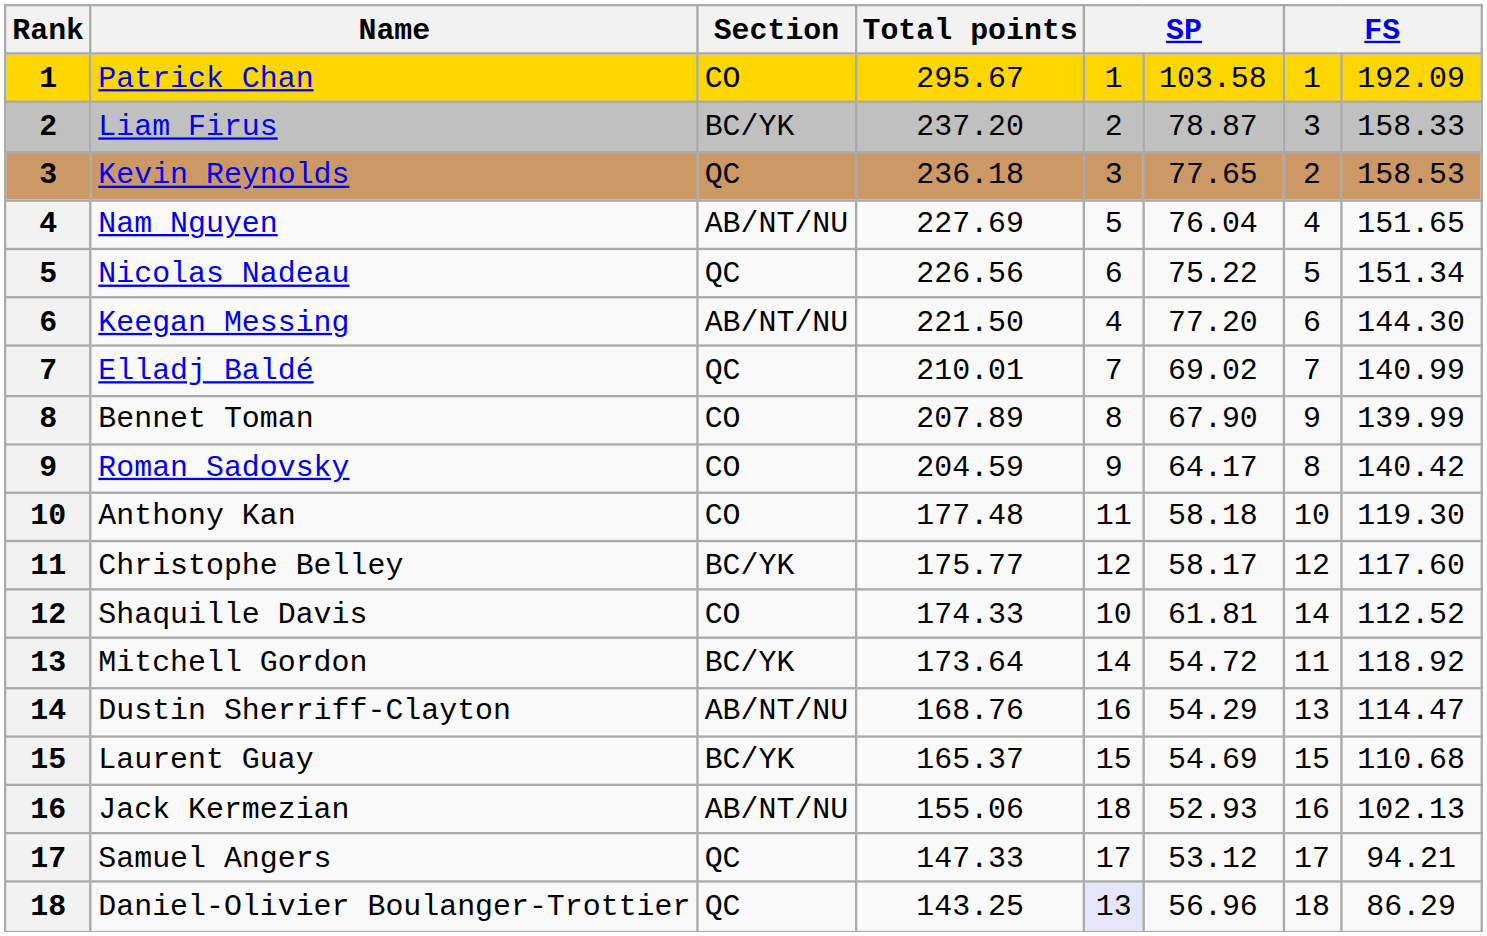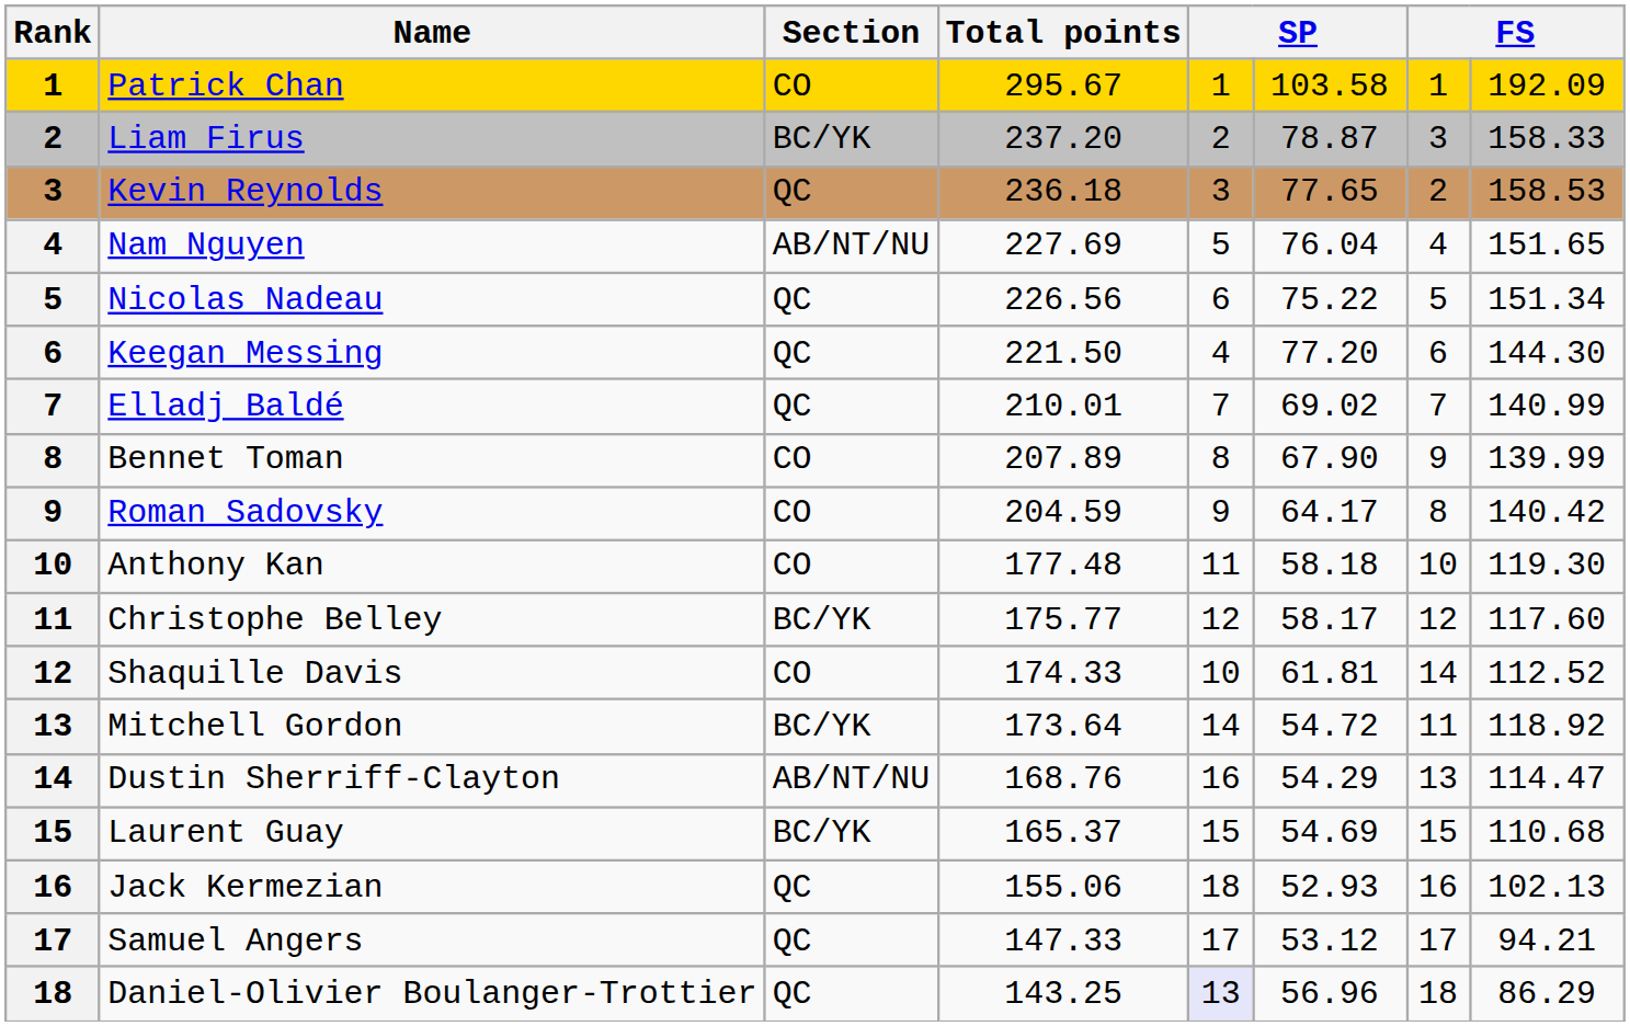 <table class="wikitable sortable">
 <tr>
 <th>Rank</th>
 <th>Name</th>
 <th>Section</th>
 <th>Total points</th>
 <th colspan="2" width="80px"><a href='#'>SP</a></th>
 <th colspan="2" width="80px"><a href='#'>FS</a></th>
 </tr>
 <tr bgcolor="gold">
 <td align="center"><strong>1</strong></td>
 <td><a href='#'>Patrick Chan</a></td>
 <td>CO</td>
 <td align="center">295.67</td>
 <td align="center">1</td>
 <td align="center">103.58</td>
 <td align="center">1</td>
 <td align="center">192.09</td>
 </tr>
 <tr bgcolor="silver">
 <td align="center"><strong>2</strong></td>
 <td><a href='#'>Liam Firus</a></td>
 <td>BC/YK</td>
 <td align="center">237.20</td>
 <td align="center">2</td>
 <td align="center">78.87</td>
 <td align="center">3</td>
 <td align="center">158.33</td>
 </tr>
 <tr bgcolor="cc9966">
 <td align="center"><strong>3</strong></td>
 <td><a href='#'>Kevin Reynolds</a></td>
 <td>QC</td>
 <td align="center">236.18</td>
 <td align="center">3</td>
 <td align="center">77.65</td>
 <td align="center">2</td>
 <td align="center">158.53</td>
 </tr>
 <tr>
 <th>4</th>
 <td><a href='#'>Nam Nguyen</a></td>
 <td>AB/NT/NU</td>
 <td align="center">227.69</td>
 <td align="center">5</td>
 <td align="center">76.04</td>
 <td align="center">4</td>
 <td align="center">151.65</td>
 </tr>
 <tr>
 <th>5</th>
 <td><a href='#'>Nicolas Nadeau</a></td>
 <td>QC</td>
 <td align="center">226.56</td>
 <td align="center">6</td>
 <td align="center">75.22</td>
 <td align="center">5</td>
 <td align="center">151.34</td>
 </tr>
 <tr>
 <th>6</th>
 <td><a href='#'>Keegan Messing</a></td>
-<td>AB/NT/NU</td>
+<td>QC</td>
 <td align="center">221.50</td>
 <td align="center">4</td>
 <td align="center">77.20</td>
 <td align="center">6</td>
 <td align="center">144.30</td>
 </tr>
 <tr>
 <th>7</th>
 <td><a href='#'>Elladj Baldé</a></td>
 <td>QC</td>
 <td align="center">210.01</td>
 <td align="center">7</td>
 <td align="center">69.02</td>
 <td align="center">7</td>
 <td align="center">140.99</td>
 </tr>
 <tr>
 <th>8</th>
 <td>Bennet Toman</td>
 <td>CO</td>
 <td align="center">207.89</td>
 <td align="center">8</td>
 <td align="center">67.90</td>
 <td align="center">9</td>
 <td align="center">139.99</td>
 </tr>
 <tr>
 <th>9</th>
 <td><a href='#'>Roman Sadovsky</a></td>
 <td>CO</td>
 <td align="center">204.59</td>
 <td align="center">9</td>
 <td align="center">64.17</td>
 <td align="center">8</td>
 <td align="center">140.42</td>
 </tr>
 <tr>
 <th>10</th>
 <td>Anthony Kan</td>
 <td>CO</td>
 <td align="center">177.48</td>
 <td align="center">11</td>
 <td align="center">58.18</td>
 <td align="center">10</td>
 <td align="center">119.30</td>
 </tr>
 <tr>
 <th>11</th>
 <td>Christophe Belley</td>
 <td>BC/YK</td>
 <td align="center">175.77</td>
 <td align="center">12</td>
 <td align="center">58.17</td>
 <td align="center">12</td>
 <td align="center">117.60</td>
 </tr>
 <tr>
 <th>12</th>
 <td>Shaquille Davis</td>
 <td>CO</td>
 <td align="center">174.33</td>
 <td align="center">10</td>
 <td align="center">61.81</td>
 <td align="center">14</td>
 <td align="center">112.52</td>
 </tr>
 <tr>
 <th>13</th>
 <td>Mitchell Gordon</td>
 <td>BC/YK</td>
 <td align="center">173.64</td>
 <td align="center">14</td>
 <td align="center">54.72</td>
 <td align="center">11</td>
 <td align="center">118.92</td>
 </tr>
 <tr>
 <th>14</th>
 <td>Dustin Sherriff-Clayton</td>
 <td>AB/NT/NU</td>
 <td align="center">168.76</td>
 <td align="center">16</td>
 <td align="center">54.29</td>
 <td align="center">13</td>
 <td align="center">114.47</td>
 </tr>
 <tr>
 <th>15</th>
 <td>Laurent Guay</td>
 <td>BC/YK</td>
 <td align="center">165.37</td>
 <td align="center">15</td>
 <td align="center">54.69</td>
 <td align="center">15</td>
 <td align="center">110.68</td>
 </tr>
 <tr>
 <th>16</th>
 <td>Jack Kermezian</td>
-<td>AB/NT/NU</td>
+<td>QC</td>
 <td align="center">155.06</td>
 <td align="center">18</td>
 <td align="center">52.93</td>
 <td align="center">16</td>
 <td align="center">102.13</td>
 </tr>
 <tr>
 <th>17</th>
 <td>Samuel Angers</td>
 <td>QC</td>
 <td align="center">147.33</td>
 <td align="center">17</td>
 <td align="center">53.12</td>
 <td align="center">17</td>
 <td align="center">94.21</td>
 </tr>
 <tr>
 <th>18</th>
 <td>Daniel-Olivier Boulanger-Trottier</td>
 <td>QC</td>
 <td align="center">143.25</td>
 <td align="center" style="background: lavender;">13</td>
 <td align="center">56.96</td>
 <td align="center">18</td>
 <td align="center">86.29</td>
 </tr>
 </table>
